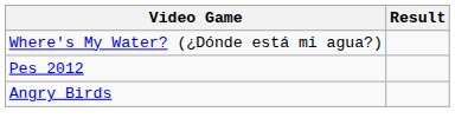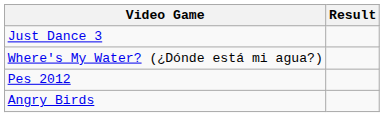 <table class="wikitable">
 <tr>
 <th>Video Game</th>
 <th>Result</th>
+</tr>
+<tr>
+<td><a href='#'>Just Dance 3</a></td>
+<td></td>
 </tr>
 <tr>
 <td><a href='#'>Where's My Water?</a> (¿Dónde está mi agua?)</td>
 <td></td>
 </tr>
 <tr>
 <td><a href='#'>Pes 2012</a></td>
 <td></td>
 </tr>
 <tr>
 <td><a href='#'>Angry Birds</a></td>
 <td></td>
 </tr>
 </table>
